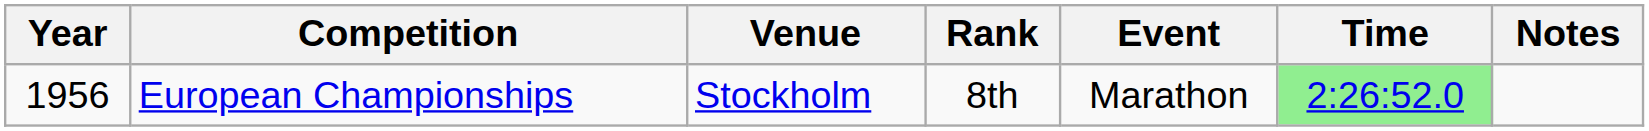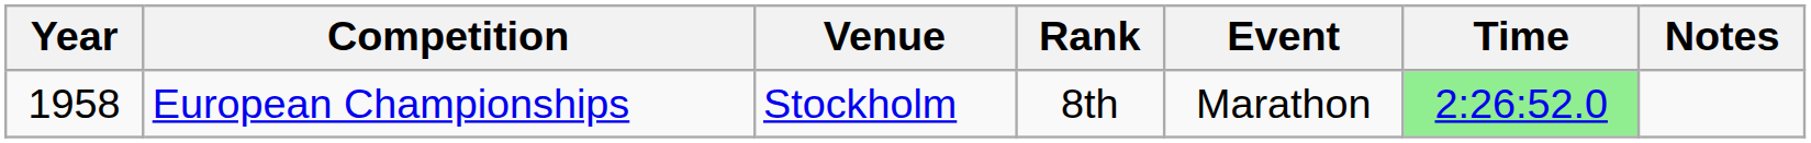 <table class="wikitable" width=55% style="font-size:100%; text-align:center;">
 <tr>
 <th>Year</th>
 <th>Competition</th>
 <th>Venue</th>
 <th>Rank</th>
 <th>Event</th>
 <th>Time</th>
 <th>Notes</th>
 </tr>
 <tr>
-<td rowspan=1>1956</td>
+<td rowspan=1>1958</td>
 <td rowspan=1 align=left><a href='#'>European Championships</a></td>
 <td rowspan=1 align=left> <a href='#'>Stockholm</a></td>
 <td>8th</td>
 <td>Marathon</td>
 <td style="background: lightgreen;"><a href='#'>2:26:52.0</a></td>
 <td></td>
 </tr>
 </table>
